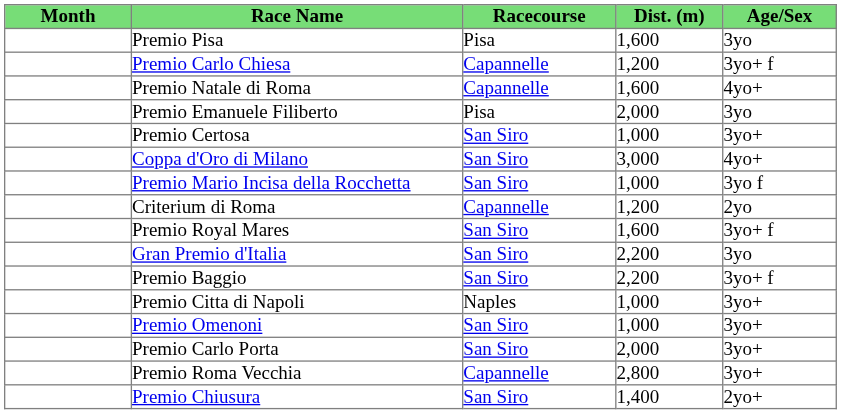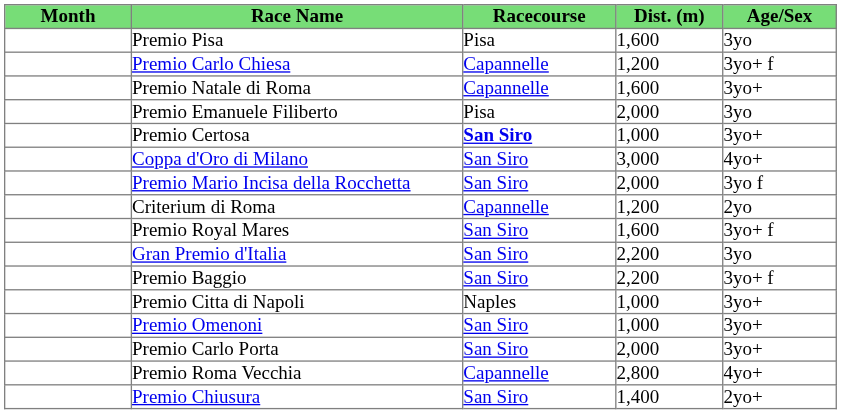 <table class = "sortable" | border="1" cellpadding="0" style="border-collapse: collapse; font-size:90%">
 <tr bgcolor="#77dd77" align="center">
 <th>Month</th>
 <th>Race Name</th>
 <th>Racecourse</th>
 <th>Dist. (m)</th>
 <th>Age/Sex</th>
 </tr>
 <tr>
 <td width=95px></td>
 <td width=250px>Premio Pisa</td>
 <td width=115px>Pisa</td>
 <td width=80px>1,600</td>
 <td width=85px>3yo</td>
 </tr>
 <tr>
 <td></td>
 <td><a href='#'>Premio Carlo Chiesa</a></td>
 <td><a href='#'>Capannelle</a></td>
 <td>1,200</td>
 <td>3yo+ f</td>
 </tr>
 <tr>
 <td></td>
 <td>Premio Natale di Roma</td>
 <td><a href='#'>Capannelle</a></td>
 <td>1,600</td>
-<td>4yo+</td>
+<td>3yo+</td>
 </tr>
 <tr>
 <td></td>
 <td>Premio Emanuele Filiberto</td>
 <td width=115px>Pisa</td>
 <td>2,000</td>
 <td>3yo</td>
 </tr>
 <tr>
 <td></td>
 <td>Premio Certosa</td>
-<td><a href='#'>San Siro</a></td>
+<td><strong><a href='#'>San Siro</a></strong></td>
 <td>1,000</td>
 <td>3yo+</td>
 </tr>
 <tr>
 <td></td>
 <td><a href='#'>Coppa d'Oro di Milano</a></td>
 <td><a href='#'>San Siro</a></td>
 <td>3,000</td>
 <td>4yo+</td>
 </tr>
 <tr>
 <td></td>
 <td><a href='#'>Premio Mario Incisa della Rocchetta</a></td>
 <td><a href='#'>San Siro</a></td>
-<td>1,000</td>
+<td>2,000</td>
 <td>3yo f</td>
 </tr>
 <tr>
 <td></td>
 <td>Criterium di Roma</td>
 <td><a href='#'>Capannelle</a></td>
 <td>1,200</td>
 <td>2yo</td>
 </tr>
 <tr>
 <td></td>
 <td>Premio Royal Mares</td>
 <td><a href='#'>San Siro</a></td>
 <td>1,600</td>
 <td>3yo+ f</td>
 </tr>
 <tr>
 <td></td>
 <td><a href='#'>Gran Premio d'Italia</a></td>
 <td><a href='#'>San Siro</a></td>
 <td>2,200</td>
 <td>3yo</td>
 </tr>
 <tr>
 <td></td>
 <td>Premio Baggio</td>
 <td><a href='#'>San Siro</a></td>
 <td>2,200</td>
 <td>3yo+ f</td>
 </tr>
 <tr>
 <td></td>
 <td>Premio Citta di Napoli</td>
 <td>Naples</td>
 <td>1,000</td>
 <td>3yo+</td>
 </tr>
 <tr>
 <td></td>
 <td><a href='#'>Premio Omenoni</a></td>
 <td><a href='#'>San Siro</a></td>
 <td>1,000</td>
 <td>3yo+</td>
 </tr>
 <tr>
 <td></td>
 <td>Premio Carlo Porta</td>
 <td><a href='#'>San Siro</a></td>
 <td>2,000</td>
 <td>3yo+</td>
 </tr>
 <tr>
 <td></td>
 <td>Premio Roma Vecchia</td>
 <td><a href='#'>Capannelle</a></td>
 <td>2,800</td>
-<td>3yo+</td>
+<td>4yo+</td>
 </tr>
 <tr>
 <td></td>
 <td><a href='#'>Premio Chiusura</a></td>
 <td><a href='#'>San Siro</a></td>
 <td>1,400</td>
 <td>2yo+</td>
 </tr>
 </table>
